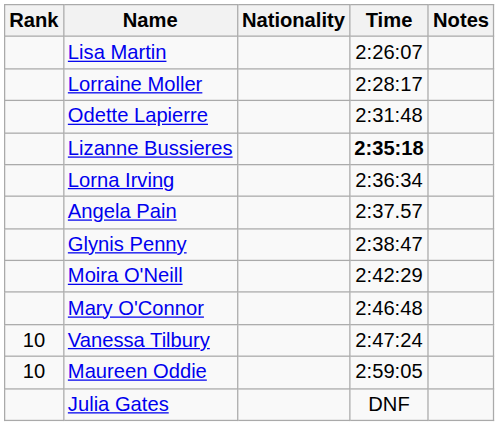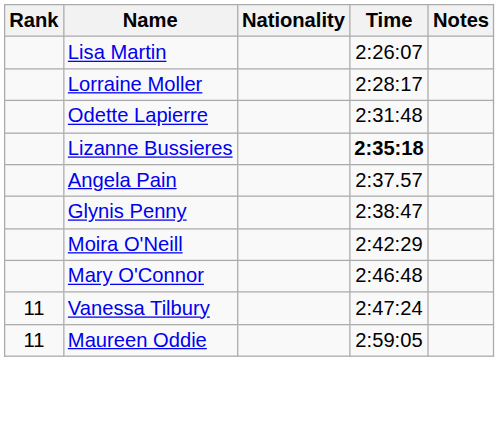 <table class="wikitable sortable" style=" text-align:center">
 <tr>
 <th>Rank</th>
 <th>Name</th>
 <th>Nationality</th>
 <th>Time</th>
 <th>Notes</th>
 </tr>
 <tr>
 <td></td>
 <td align=left><a href='#'>Lisa Martin</a></td>
 <td align=left></td>
 <td>2:26:07</td>
 <td></td>
 </tr>
 <tr>
 <td></td>
 <td align=left><a href='#'>Lorraine Moller</a></td>
 <td align=left></td>
 <td>2:28:17</td>
 <td></td>
 </tr>
 <tr>
 <td></td>
 <td align=left><a href='#'>Odette Lapierre</a></td>
 <td align=left></td>
 <td>2:31:48</td>
 <td></td>
 </tr>
 <tr>
 <td></td>
 <td align=left><a href='#'>Lizanne Bussieres</a></td>
 <td align=left></td>
 <td><strong>2:35:18</strong></td>
 <td></td>
 </tr>
 <tr>
 <td></td>
-<td align=left><a href='#'>Lorna Irving</a></td>
-<td align=left></td>
-<td>2:36:34</td>
-<td></td>
-</tr>
-<tr>
-<td></td>
 <td align=left><a href='#'>Angela Pain</a></td>
 <td align=left></td>
 <td>2:37.57</td>
 <td></td>
 </tr>
 <tr>
 <td></td>
 <td align=left><a href='#'>Glynis Penny</a></td>
 <td align=left></td>
 <td>2:38:47</td>
 <td></td>
 </tr>
 <tr>
 <td></td>
 <td align=left><a href='#'>Moira O'Neill</a></td>
 <td align=left></td>
 <td>2:42:29</td>
 <td></td>
 </tr>
 <tr>
 <td></td>
 <td align=left><a href='#'>Mary O'Connor</a></td>
 <td align=left></td>
 <td>2:46:48</td>
 <td></td>
 </tr>
 <tr>
-<td>10</td>
+<td>11</td>
 <td align=left><a href='#'>Vanessa Tilbury</a></td>
 <td align=left></td>
 <td>2:47:24</td>
 <td></td>
 </tr>
 <tr>
-<td>10</td>
+<td>11</td>
 <td align=left><a href='#'>Maureen Oddie</a></td>
 <td align=left></td>
 <td>2:59:05</td>
 <td></td>
 </tr>
-<tr>
-<td></td>
-<td align=left><a href='#'>Julia Gates</a></td>
-<td align=left></td>
-<td>DNF</td>
-<td></td>
-</tr>
 </table>
